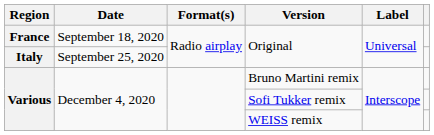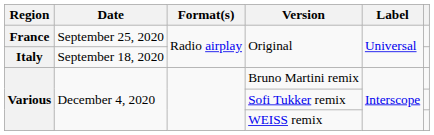 <table class="wikitable plainrowheaders">
 <tr>
 <th scope="col">Region</th>
 <th scope="col">Date</th>
 <th scope="col">Format(s)</th>
 <th scope="col">Version</th>
 <th scope="col">Label</th>
 <th scope="col"></th>
 </tr>
 <tr>
 <th scope="row">France</th>
-<td>September 18, 2020</td>
+<td>September 25, 2020</td>
 <td rowspan="2">Radio <a href='#'>airplay</a></td>
 <td rowspan="2">Original</td>
 <td rowspan="2"><a href='#'>Universal</a></td>
 <td style="text-align:center;"></td>
 </tr>
 <tr>
 <th scope="row">Italy</th>
-<td>September 25, 2020</td>
+<td>September 18, 2020</td>
 <td style="text-align:center;"></td>
 </tr>
 <tr>
 <th scope="row" rowspan="3">Various</th>
 <td rowspan="3">December 4, 2020</td>
 <td rowspan="3"></td>
 <td>Bruno Martini remix</td>
 <td rowspan="3"><a href='#'>Interscope</a></td>
 <td style="text-align:center;"></td>
 </tr>
 <tr>
 <td><a href='#'>Sofi Tukker</a> remix</td>
 <td style="text-align:center;"></td>
 </tr>
 <tr>
 <td><a href='#'>WEISS</a> remix</td>
 <td style="text-align:center;"></td>
 </tr>
 </table>
